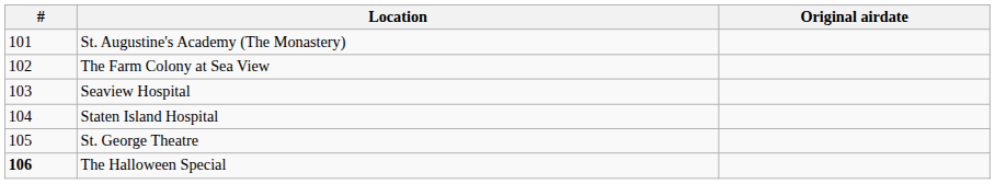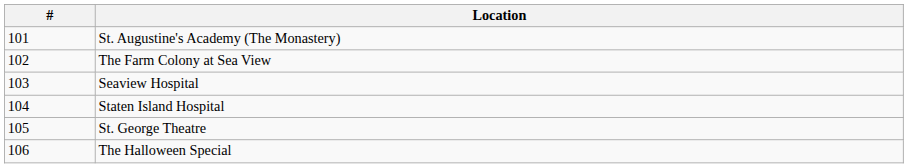 <table class="wikitable" style="width:80%;">
 <tr>
 <th>#</th>
 <th>Location</th>
-<th>Original airdate</th>
 </tr>
 <tr>
 <td>101</td>
 <td>St. Augustine's Academy (The Monastery)</td>
-<td></td>
 </tr>
 <tr>
 <td>102</td>
 <td>The Farm Colony at Sea View</td>
-<td></td>
 </tr>
 <tr>
 <td>103</td>
 <td>Seaview Hospital</td>
-<td></td>
 </tr>
 <tr>
 <td>104</td>
 <td>Staten Island Hospital</td>
-<td></td>
 </tr>
 <tr>
 <td>105</td>
 <td>St. George Theatre</td>
-<td></td>
 </tr>
 <tr>
-<td><strong>106</strong></td>
+<td>106</td>
 <td>The Halloween Special</td>
-<td></td>
 </tr>
 </table>
